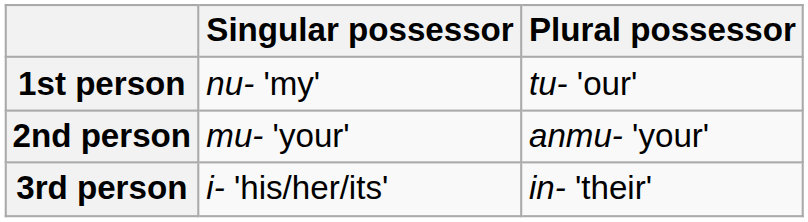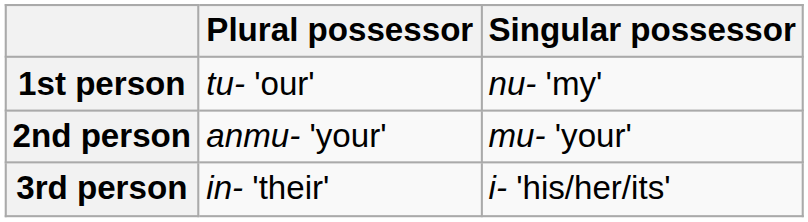 <table class="wikitable" style="margin: 1em auto 1em auto">
 <tr>
 <th></th>
+<th>Plural possessor</th>
 <th>Singular possessor</th>
-<th>Plural possessor</th>
 </tr>
 <tr>
 <th>1st person</th>
+<td><em>tu-</em> 'our'</td>
 <td><em>nu-</em> 'my'</td>
-<td><em>tu-</em> 'our'</td>
 </tr>
 <tr>
 <th>2nd person</th>
+<td><em>anmu-</em> 'your'</td>
 <td><em>mu-</em> 'your'</td>
-<td><em>anmu-</em> 'your'</td>
 </tr>
 <tr>
 <th>3rd person</th>
+<td><em>in-</em> 'their'</td>
 <td><em>i-</em> 'his/her/its'</td>
-<td><em>in-</em> 'their'</td>
 </tr>
 </table>
